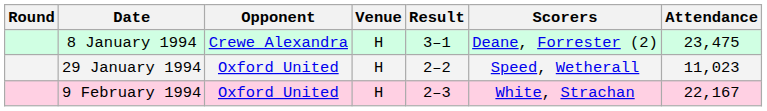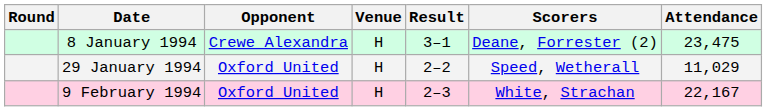 <table class="wikitable sortable" style="text-align:center">
 <tr>
 <th>Round</th>
 <th>Date</th>
 <th>Opponent</th>
 <th>Venue</th>
 <th>Result</th>
 <th class="unsortable">Scorers</th>
 <th>Attendance</th>
 </tr>
 <tr style="background-color: #d0ffe3;">
 <td></td>
 <td>8 January 1994</td>
 <td><a href='#'>Crewe Alexandra</a></td>
 <td>H</td>
 <td>3–1</td>
 <td><a href='#'>Deane</a>, <a href='#'>Forrester</a> (2)</td>
 <td>23,475</td>
 </tr>
 <tr style="background-color: #f3f3f3;">
 <td></td>
 <td>29 January 1994</td>
 <td><a href='#'>Oxford United</a></td>
 <td>H</td>
 <td>2–2</td>
 <td><a href='#'>Speed</a>, <a href='#'>Wetherall</a></td>
-<td>11,023</td>
+<td>11,029</td>
 </tr>
 <tr style="background-color: #ffd0e3;">
 <td></td>
 <td>9 February 1994</td>
 <td><a href='#'>Oxford United</a></td>
 <td>H</td>
 <td>2–3</td>
 <td><a href='#'>White</a>, <a href='#'>Strachan</a></td>
 <td>22,167</td>
 </tr>
 </table>
